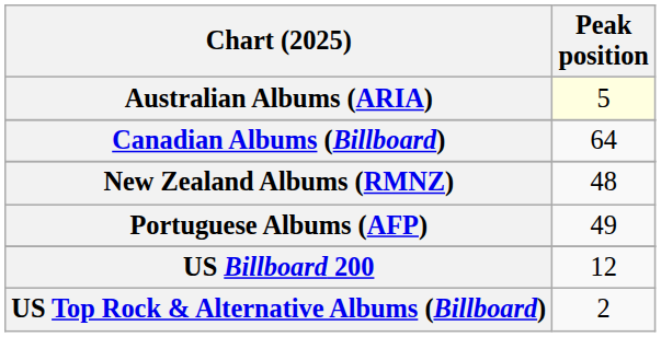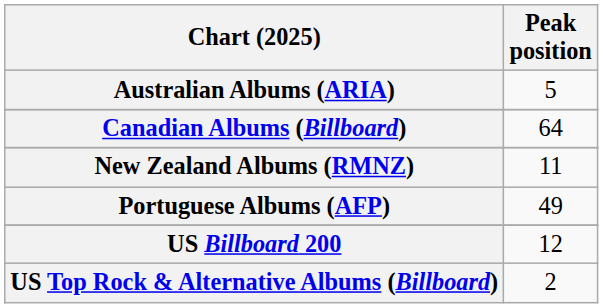 <table class="wikitable sortable plainrowheaders" style="text-align:center">
 <tr>
 <th scope="col">Chart (2025)</th>
 <th scope="col">Peak<br>position</th>
 </tr>
 <tr>
 <th scope="row">Australian Albums (<a href='#'>ARIA</a>)</th>
-<td style="background: lightyellow;">5</td>
+<td>5</td>
 </tr>
 <tr>
 </tr>
 <tr>
 </tr>
 <tr>
 </tr>
 <tr>
 <th scope="row"><a href='#'>Canadian Albums</a> (<em><a href='#'>Billboard</a></em>)</th>
 <td>64</td>
 </tr>
 <tr>
 </tr>
 <tr>
 </tr>
 <tr>
 </tr>
 <tr>
 </tr>
 <tr>
 </tr>
 <tr>
 <th scope="row">New Zealand Albums (<a href='#'>RMNZ</a>)</th>
-<td>48</td>
+<td>11</td>
 </tr>
 <tr>
 <th scope="row">Portuguese Albums (<a href='#'>AFP</a>)</th>
 <td>49</td>
 </tr>
 <tr>
 </tr>
 <tr>
 </tr>
 <tr>
 </tr>
 <tr>
 <th scope="row">US <a href='#'><em>Billboard</em> 200</a></th>
 <td>12</td>
 </tr>
 <tr>
 <th scope="row">US <a href='#'>Top Rock & Alternative Albums</a> (<em><a href='#'>Billboard</a></em>)</th>
 <td>2</td>
 </tr>
 </table>
